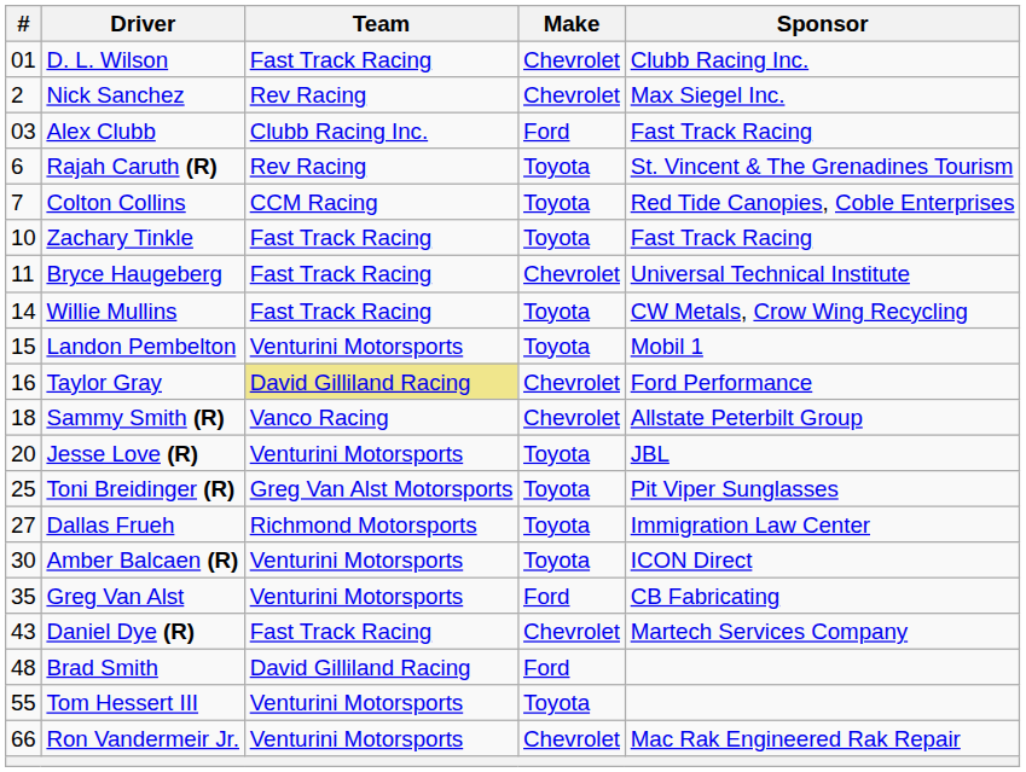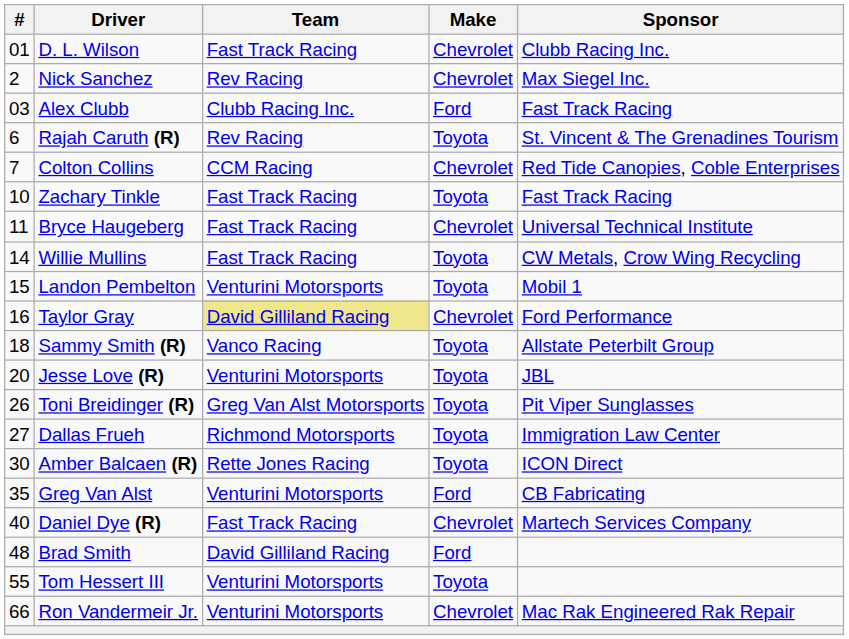 <table class="wikitable" style="font-size:95%">
 <tr>
 <th>#</th>
 <th>Driver</th>
 <th>Team</th>
 <th>Make</th>
 <th>Sponsor</th>
 </tr>
 <tr>
 <td>01</td>
 <td><a href='#'>D. L. Wilson</a></td>
 <td><a href='#'>Fast Track Racing</a></td>
 <td><a href='#'>Chevrolet</a></td>
 <td><a href='#'>Clubb Racing Inc.</a></td>
 </tr>
 <tr>
 <td>2</td>
 <td><a href='#'>Nick Sanchez</a></td>
 <td><a href='#'>Rev Racing</a></td>
 <td><a href='#'>Chevrolet</a></td>
 <td><a href='#'>Max Siegel Inc.</a></td>
 </tr>
 <tr>
 <td>03</td>
 <td><a href='#'>Alex Clubb</a></td>
 <td><a href='#'>Clubb Racing Inc.</a></td>
 <td><a href='#'>Ford</a></td>
 <td><a href='#'>Fast Track Racing</a></td>
 </tr>
 <tr>
 <td>6</td>
 <td><a href='#'>Rajah Caruth</a> <strong>(R)</strong></td>
 <td><a href='#'>Rev Racing</a></td>
 <td><a href='#'>Toyota</a></td>
 <td><a href='#'>St. Vincent & The Grenadines Tourism</a></td>
 </tr>
 <tr>
 <td>7</td>
 <td><a href='#'>Colton Collins</a></td>
 <td><a href='#'>CCM Racing</a></td>
-<td><a href='#'>Toyota</a></td>
+<td><a href='#'>Chevrolet</a></td>
 <td><a href='#'>Red Tide Canopies</a>, <a href='#'>Coble Enterprises</a></td>
 </tr>
 <tr>
 <td>10</td>
 <td><a href='#'>Zachary Tinkle</a></td>
 <td><a href='#'>Fast Track Racing</a></td>
 <td><a href='#'>Toyota</a></td>
 <td><a href='#'>Fast Track Racing</a></td>
 </tr>
 <tr>
 <td>11</td>
 <td><a href='#'>Bryce Haugeberg</a></td>
 <td><a href='#'>Fast Track Racing</a></td>
 <td><a href='#'>Chevrolet</a></td>
 <td><a href='#'>Universal Technical Institute</a></td>
 </tr>
 <tr>
 <td>14</td>
 <td><a href='#'>Willie Mullins</a></td>
 <td><a href='#'>Fast Track Racing</a></td>
 <td><a href='#'>Toyota</a></td>
 <td><a href='#'>CW Metals</a>, <a href='#'>Crow Wing Recycling</a></td>
 </tr>
 <tr>
 <td>15</td>
 <td><a href='#'>Landon Pembelton</a></td>
 <td><a href='#'>Venturini Motorsports</a></td>
 <td><a href='#'>Toyota</a></td>
 <td><a href='#'>Mobil 1</a></td>
 </tr>
 <tr>
 <td>16</td>
 <td><a href='#'>Taylor Gray</a></td>
 <td style="background: khaki;"><a href='#'>David Gilliland Racing</a></td>
 <td><a href='#'>Chevrolet</a></td>
 <td><a href='#'>Ford Performance</a></td>
 </tr>
 <tr>
 <td>18</td>
 <td><a href='#'>Sammy Smith</a> <strong>(R)</strong></td>
 <td><a href='#'>Vanco Racing</a></td>
-<td><a href='#'>Chevrolet</a></td>
+<td><a href='#'>Toyota</a></td>
 <td><a href='#'>Allstate Peterbilt Group</a></td>
 </tr>
 <tr>
 <td>20</td>
 <td><a href='#'>Jesse Love</a> <strong>(R)</strong></td>
 <td><a href='#'>Venturini Motorsports</a></td>
 <td><a href='#'>Toyota</a></td>
 <td><a href='#'>JBL</a></td>
 </tr>
 <tr>
-<td>25</td>
+<td>26</td>
 <td><a href='#'>Toni Breidinger</a> <strong>(R)</strong></td>
 <td><a href='#'>Greg Van Alst Motorsports</a></td>
 <td><a href='#'>Toyota</a></td>
 <td><a href='#'>Pit Viper Sunglasses</a></td>
 </tr>
 <tr>
 <td>27</td>
 <td><a href='#'>Dallas Frueh</a></td>
 <td><a href='#'>Richmond Motorsports</a></td>
 <td><a href='#'>Toyota</a></td>
 <td><a href='#'>Immigration Law Center</a></td>
 </tr>
 <tr>
 <td>30</td>
 <td><a href='#'>Amber Balcaen</a> <strong>(R)</strong></td>
-<td><a href='#'>Venturini Motorsports</a></td>
+<td><a href='#'>Rette Jones Racing</a></td>
 <td><a href='#'>Toyota</a></td>
 <td><a href='#'>ICON Direct</a></td>
 </tr>
 <tr>
 <td>35</td>
 <td><a href='#'>Greg Van Alst</a></td>
 <td><a href='#'>Venturini Motorsports</a></td>
 <td><a href='#'>Ford</a></td>
 <td><a href='#'>CB Fabricating</a></td>
 </tr>
 <tr>
-<td>43</td>
+<td>40</td>
 <td><a href='#'>Daniel Dye</a> <strong>(R)</strong></td>
 <td><a href='#'>Fast Track Racing</a></td>
 <td><a href='#'>Chevrolet</a></td>
 <td><a href='#'>Martech Services Company</a></td>
 </tr>
 <tr>
 <td>48</td>
 <td><a href='#'>Brad Smith</a></td>
 <td><a href='#'>David Gilliland Racing</a></td>
 <td><a href='#'>Ford</a></td>
 <td></td>
 </tr>
 <tr>
 <td>55</td>
 <td><a href='#'>Tom Hessert III</a></td>
 <td><a href='#'>Venturini Motorsports</a></td>
 <td><a href='#'>Toyota</a></td>
 <td></td>
 </tr>
 <tr>
 <td>66</td>
 <td><a href='#'>Ron Vandermeir Jr.</a></td>
 <td><a href='#'>Venturini Motorsports</a></td>
 <td><a href='#'>Chevrolet</a></td>
 <td><a href='#'>Mac Rak Engineered Rak Repair</a></td>
 </tr>
 <tr>
 <th colspan="5"></th>
 </tr>
 </table>
